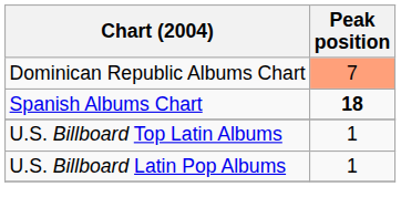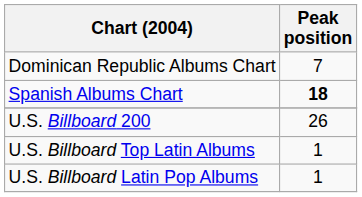 <table class="wikitable">
 <tr>
 <th>Chart (2004)</th>
 <th>Peak<br>position</th>
 </tr>
 <tr>
 <td>Dominican Republic Albums Chart</td>
-<td align="center" style="background: lightsalmon;">7</td>
+<td align="center">7</td>
 </tr>
 <tr>
 <td><a href='#'>Spanish Albums Chart</a></td>
 <td align="center"><strong>18</strong></td>
 </tr>
 <tr>
+</tr>
+<tr>
+<td>U.S. <a href='#'><em>Billboard</em> 200</a></td>
+<td align="center">26</td>
 </tr>
 <tr>
 <td>U.S. <em>Billboard</em> <a href='#'>Top Latin Albums</a></td>
 <td align="center">1</td>
 </tr>
 <tr>
 <td>U.S. <em>Billboard</em> <a href='#'>Latin Pop Albums</a></td>
 <td align="center">1</td>
 </tr>
 <tr>
 </tr>
 </table>
